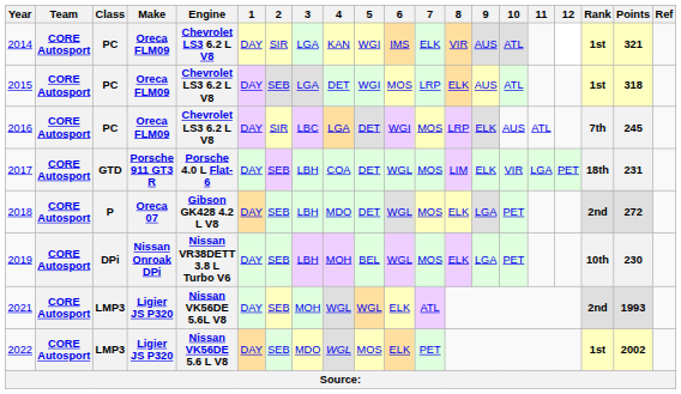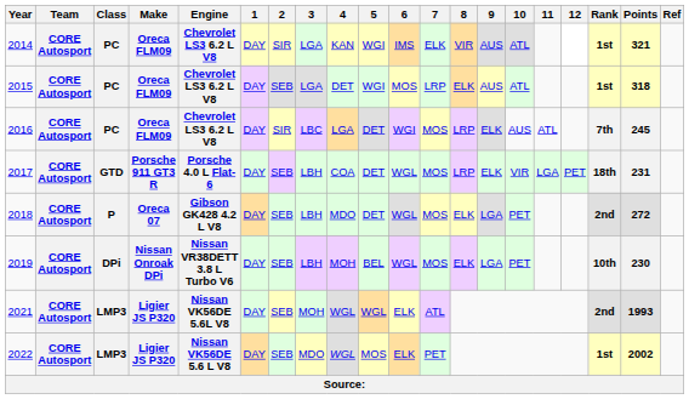 <table class="wikitable" style="text-align:center; font-size:90%">
 <tr>
 <th>Year</th>
 <th>Team</th>
 <th>Class</th>
 <th>Make</th>
 <th>Engine</th>
 <th>1</th>
 <th>2</th>
 <th>3</th>
 <th>4</th>
 <th>5</th>
 <th>6</th>
 <th>7</th>
 <th>8</th>
 <th>9</th>
 <th>10</th>
 <th>11</th>
 <th>12</th>
 <th>Rank</th>
 <th>Points</th>
 <th>Ref</th>
 </tr>
 <tr>
 <td><a href='#'>2014</a></td>
 <th><a href='#'>CORE Autosport</a></th>
 <th>PC</th>
 <th><a href='#'>Oreca FLM09</a></th>
 <th><a href='#'>Chevrolet</a> <a href='#'>LS3</a> 6.2 L <a href='#'>V8</a></th>
 <td style="background:#FFFFBF;"><a href='#'>DAY</a><br></td>
 <td style="background:#FFFFBF;"><a href='#'>SIR</a><br></td>
 <td style="background:#dfffdf;"><a href='#'>LGA</a><br></td>
 <td style="background:#FFFFBF;"><a href='#'>KAN</a><br></td>
 <td style="background:#FFFFBF;"><a href='#'>WGI</a><br></td>
 <td style="background:#FFDF9F;"><a href='#'>IMS</a><br></td>
 <td style="background:#dfffdf;"><a href='#'>ELK</a><br></td>
 <td style="background:#FFDF9F;"><a href='#'>VIR</a><br></td>
 <td style="background:#DFDFDF;"><a href='#'>AUS</a><br></td>
 <td style="background:#DFDFDF;"><a href='#'>ATL</a><br></td>
 <td></td>
 <td style="background:#FFFFFF;"></td>
 <td style="background:#ffffbf;"><strong>1st</strong></td>
 <td style="background:#ffffbf;"><strong>321</strong></td>
 <td></td>
 </tr>
 <tr>
 <td><a href='#'>2015</a></td>
 <th><a href='#'>CORE Autosport</a></th>
 <th>PC</th>
 <th><a href='#'>Oreca FLM09</a></th>
 <th><a href='#'>Chevrolet</a> LS3 6.2 L V8</th>
 <td style="background:#efcfff;"><a href='#'>DAY</a><br></td>
 <td style="background:#DFDFDF;"><a href='#'>SEB</a><br></td>
 <td style="background:#DFDFDF;"><a href='#'>LGA</a><br></td>
 <td style="background:#dfffdf;"><a href='#'>DET</a><br></td>
 <td style="background:#DFFFDF;"><a href='#'>WGI</a><br></td>
 <td style="background:#ffffbf;"><a href='#'>MOS</a><br></td>
 <td style="background:#DFFFDF;"><a href='#'>LRP</a><br></td>
 <td style="background:#FFDF9F;"><a href='#'>ELK</a><br></td>
 <td style="background:#ffffbf;"><a href='#'>AUS</a><br></td>
 <td style="background:#DFFFDF;"><a href='#'>ATL</a><br></td>
 <td></td>
 <td></td>
 <td style="background:#ffffbf;"><strong>1st</strong></td>
 <td style="background:#ffffbf;"><strong>318</strong></td>
 <td></td>
 </tr>
 <tr>
 <td><a href='#'>2016</a></td>
 <th><a href='#'>CORE Autosport</a></th>
 <th>PC</th>
 <th><a href='#'>Oreca FLM09</a></th>
 <th><a href='#'>Chevrolet</a> LS3 6.2 L V8</th>
 <td style="background:#efcfff;"><a href='#'>DAY</a><br></td>
 <td style="background:#ffffbf;"><a href='#'>SIR</a><br></td>
 <td style="background:#efcfff;"><a href='#'>LBC</a><br></td>
 <td style="background:#FFDF9F;"><a href='#'>LGA</a><br></td>
 <td style="background:#DFDFDF;"><a href='#'>DET</a><br></td>
 <td style="background:#efcfff;"><a href='#'>WGI</a><br></td>
 <td style="background:#ffffbf;"><a href='#'>MOS</a><br></td>
 <td style="background:#efcfff;"><a href='#'>LRP</a><br></td>
 <td style="background:#DFDFDF;"><a href='#'>ELK</a><br></td>
 <td><a href='#'>AUS</a></td>
 <td><a href='#'>ATL</a></td>
 <td></td>
 <th>7th</th>
 <th>245</th>
 <td></td>
 </tr>
 <tr>
 <td><a href='#'>2017</a></td>
 <th><a href='#'>CORE Autosport</a></th>
 <th>GTD</th>
 <th><a href='#'>Porsche 911 GT3 R</a></th>
 <th><a href='#'>Porsche</a> 4.0 L <a href='#'>Flat-6</a></th>
 <td style="background:#DFFFDF;"><a href='#'>DAY</a><br></td>
 <td style="background:#efcfff;"><a href='#'>SEB</a><br></td>
 <td style="background:#DFFFDF;"><a href='#'>LBH</a><br></td>
 <td style="background:#DFFFDF;"><a href='#'>COA</a><br></td>
 <td style="background:#DFFFDF;"><a href='#'>DET</a><br></td>
 <td style="background:#DFFFDF;"><a href='#'>WGL</a><br></td>
 <td style="background:#DFFFDF;"><a href='#'>MOS</a><br></td>
-<td style="background:#efcfff;"><a href='#'>LIM</a><br></td>
+<td style="background:#efcfff;"><a href='#'>LRP</a><br></td>
 <td style="background:#DFFFDF;"><a href='#'>ELK</a><br></td>
 <td style="background:#DFFFDF;"><a href='#'>VIR</a><br></td>
 <td style="background:#DFFFDF;"><a href='#'>LGA</a><br></td>
 <td style="background:#DFFFDF;"><a href='#'>PET</a><br></td>
 <th>18th</th>
 <th>231</th>
 <td></td>
 </tr>
 <tr>
 <td><a href='#'>2018</a></td>
 <th><a href='#'>CORE Autosport</a></th>
 <th>P</th>
 <th><a href='#'>Oreca 07</a></th>
 <th><a href='#'>Gibson</a> GK428 4.2 L V8</th>
 <td style="background:#ffdf9f;"><a href='#'>DAY</a><br></td>
 <td style="background:#dfffdf;"><a href='#'>SEB</a><br></td>
 <td style="background:#dfffdf;"><a href='#'>LBH</a><br></td>
 <td style="background:#dfffdf;"><a href='#'>MDO</a><br></td>
 <td style="background:#dfffdf;"><a href='#'>DET</a><br></td>
 <td style="background:#dfdfdf;"><a href='#'>WGL</a><br></td>
 <td style="background:#ffffbf;"><a href='#'>MOS</a><br></td>
 <td style="background:#ffffbf;"><a href='#'>ELK</a><br></td>
 <td style="background:#dfdfdf;"><a href='#'>LGA</a><br></td>
 <td style="background:#dfffdf;"><a href='#'>PET</a><br></td>
 <td></td>
 <td></td>
 <th style="background:#dfdfdf;">2nd</th>
 <th style="background:#dfdfdf;">272</th>
 <td></td>
 </tr>
 <tr>
 <td rowspan=1><a href='#'>2019</a></td>
 <th><a href='#'>CORE Autosport</a></th>
 <th>DPi</th>
 <th><a href='#'>Nissan Onroak DPi</a></th>
 <th><a href='#'>Nissan</a> VR38DETT 3.8 L Turbo V6</th>
 <td style="background:#dfffdf;"><a href='#'>DAY</a><br></td>
 <td style="background:#dfffdf;"><a href='#'>SEB</a><br></td>
 <td style="background:#efcfff;"><a href='#'>LBH</a><br></td>
 <td style="background:#efcfff;"><a href='#'>MOH</a><br></td>
 <td style="background:#dfffdf;"><a href='#'>BEL</a><br></td>
 <td style="background:#efcfff;"><a href='#'>WGL</a><br></td>
 <td style="background:#dfffdf;"><a href='#'>MOS</a><br></td>
 <td style="background:#efcfff;"><a href='#'>ELK</a><br></td>
 <td style="background:#dfffdf;"><a href='#'>LGA</a><br></td>
 <td style="background:#dfffdf;"><a href='#'>PET</a><br></td>
 <td></td>
 <td></td>
 <th>10th</th>
 <th>230</th>
 <td></td>
 </tr>
 <tr>
 <td rowspan=1><a href='#'>2021</a></td>
 <th><a href='#'>CORE Autosport</a></th>
 <th>LMP3</th>
 <th><a href='#'>Ligier JS P320</a></th>
 <th><a href='#'>Nissan</a> VK56DE 5.6L V8</th>
 <td style="background:#dfffdf;"><a href='#'>DAY</a><br></td>
 <td style="background:#ffffbf;"><a href='#'>SEB</a><br></td>
 <td style="background:#dfffdf;"><a href='#'>MOH</a><br></td>
 <td style="background:#dfdfdf;"><a href='#'>WGL</a><br></td>
 <td style="background:#ffdf9f;"><a href='#'>WGL</a><br></td>
 <td style="background:#ffffbf;"><a href='#'>ELK</a><br></td>
 <td style="background:#efcfff;"><a href='#'>ATL</a><br></td>
 <td colspan=5></td>
 <th style="background:#dfdfdf;">2nd</th>
 <th style="background:#dfdfdf;">1993</th>
 <td></td>
 </tr>
 <tr>
 <td><a href='#'>2022</a></td>
 <th><a href='#'>CORE Autosport</a></th>
 <th>LMP3</th>
 <th><a href='#'>Ligier JS P320</a></th>
 <th><a href='#'>Nissan VK56DE</a> 5.6 L V8</th>
 <td style="background:#FFDF9F;"><a href='#'>DAY</a><br></td>
 <td style="background:#DFFFDF;"><a href='#'>SEB</a><br></td>
 <td style="background:#FFFFBF;"><a href='#'>MDO</a><br></td>
 <td style="background:#DFDFDF;"><em><a href='#'>WGL</a></em><br></td>
 <td style="background:#FFFFBF;"><a href='#'>MOS</a><br></td>
 <td style="background:#FFDF9F;"><a href='#'>ELK</a><br></td>
 <td style="background:#DFFFDF;"><a href='#'>PET</a><br></td>
 <td colspan=5></td>
 <th style="background:#ffffbf;">1st</th>
 <th style="background:#ffffbf;">2002</th>
 <td></td>
 </tr>
 <tr>
 <th colspan="20">Source:</th>
 </tr>
 </table>
